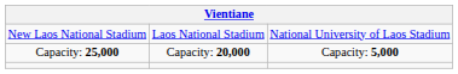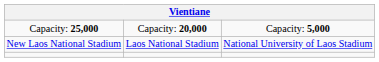 <table class="wikitable" style="margin:1em auto; text-align:center">
 <tr>
 <th colspan=3> <a href='#'>Vientiane</a></th>
+</tr>
+<tr>
+<td>Capacity: <strong>25,000</strong></td>
+<td>Capacity: <strong>20,000</strong></td>
+<td>Capacity: <strong>5,000</strong></td>
 </tr>
 <tr>
 <td><a href='#'>New Laos National Stadium</a></td>
 <td><a href='#'>Laos National Stadium</a></td>
 <td><a href='#'>National University of Laos Stadium</a></td>
 </tr>
 <tr>
-<td>Capacity: <strong>25,000</strong></td>
-<td>Capacity: <strong>20,000</strong></td>
-<td>Capacity: <strong>5,000</strong></td>
-</tr>
-<tr>
 <td></td>
 <td></td>
 <td></td>
 </tr>
 </table>
